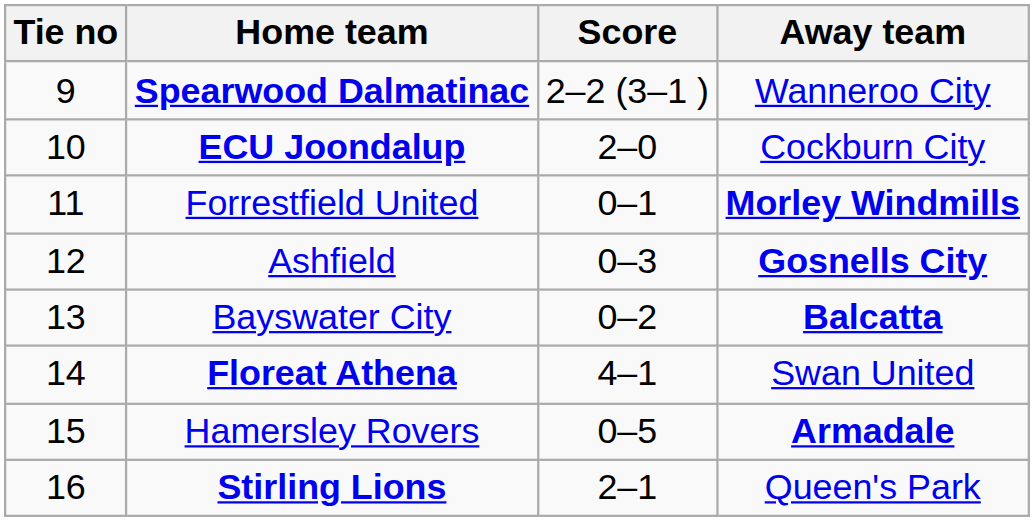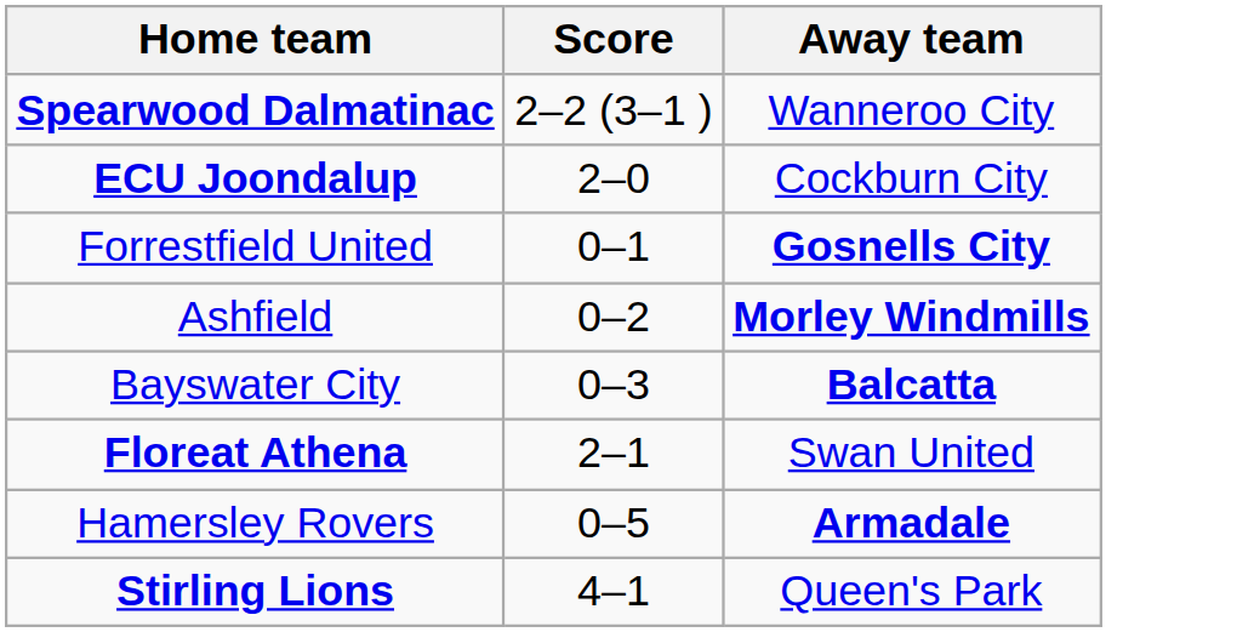 <table class="wikitable" style="text-align:center">
 <tr>
-<th>Tie no</th>
 <th>Home team</th>
 <th>Score</th>
 <th>Away team</th>
 </tr>
 <tr>
-<td>9</td>
 <td><strong><a href='#'>Spearwood Dalmatinac</a></strong></td>
 <td>2–2 (3–1 )</td>
 <td><a href='#'>Wanneroo City</a></td>
 </tr>
 <tr>
-<td>10</td>
 <td><strong><a href='#'>ECU Joondalup</a></strong></td>
 <td>2–0</td>
 <td><a href='#'>Cockburn City</a></td>
 </tr>
 <tr>
-<td>11</td>
 <td><a href='#'>Forrestfield United</a></td>
 <td>0–1</td>
+<td><strong><a href='#'>Gosnells City</a> </strong></td>
+</tr>
+<tr>
+<td><a href='#'>Ashfield</a></td>
+<td>0–2</td>
 <td><strong><a href='#'>Morley Windmills</a></strong></td>
 </tr>
 <tr>
-<td>12</td>
-<td><a href='#'>Ashfield</a></td>
+<td><a href='#'>Bayswater City</a></td>
 <td>0–3</td>
-<td><strong><a href='#'>Gosnells City</a> </strong></td>
-</tr>
-<tr>
-<td>13</td>
-<td><a href='#'>Bayswater City</a></td>
-<td>0–2</td>
 <td><strong><a href='#'>Balcatta</a> </strong></td>
 </tr>
 <tr>
-<td>14</td>
 <td><strong><a href='#'>Floreat Athena</a></strong></td>
-<td>4–1</td>
+<td>2–1</td>
 <td><a href='#'>Swan United</a></td>
 </tr>
 <tr>
-<td>15</td>
 <td><a href='#'>Hamersley Rovers</a></td>
 <td>0–5</td>
 <td><strong><a href='#'>Armadale</a></strong></td>
 </tr>
 <tr>
-<td>16</td>
 <td><strong><a href='#'>Stirling Lions</a></strong></td>
-<td>2–1</td>
+<td>4–1</td>
 <td><a href='#'>Queen's Park</a></td>
 </tr>
 </table>
